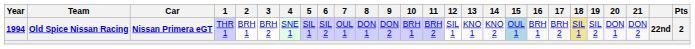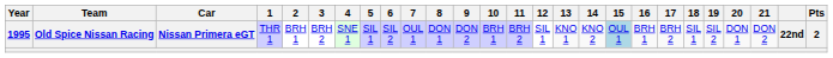 <table class="wikitable" style="text-align:center; font-size:85%">
 <tr>
 <th>Year</th>
 <th>Team</th>
 <th>Car</th>
 <th>1</th>
 <th>2</th>
 <th>3</th>
 <th>4</th>
 <th>5</th>
 <th>6</th>
 <th>7</th>
 <th>8</th>
 <th>9</th>
 <th>10</th>
 <th>11</th>
 <th>12</th>
 <th>13</th>
 <th>14</th>
 <th>15</th>
 <th>16</th>
 <th>17</th>
 <th>18</th>
 <th>19</th>
 <th>20</th>
 <th>21</th>
 <th></th>
 <th>Pts</th>
 </tr>
 <tr>
-<th><a href='#'>1994</a></th>
+<th><a href='#'>1995</a></th>
 <th nowrap><a href='#'>Old Spice Nissan Racing</a></th>
 <th nowrap><a href='#'>Nissan Primera eGT</a></th>
 <td style="background:#CFCFFF;"><a href='#'>THR<br>1</a><br></td>
 <td style="background:#FFFFFF;"><a href='#'>BRH<br>1</a><br></td>
 <td style="background:#FFFFFF;"><a href='#'>BRH<br>2</a><br></td>
 <td style="background:#DFFFDF;"><a href='#'>SNE<br>1</a><br></td>
 <td style="background:#CFCFFF;"><a href='#'>SIL<br>1</a><br></td>
 <td style="background:#CFCFFF;"><a href='#'>SIL<br>2</a><br></td>
 <td style="background:#CFCFFF;"><a href='#'>OUL<br>1</a><br></td>
 <td style="background:#CFCFFF;"><a href='#'>DON<br>1</a><br></td>
 <td style="background:#CFCFFF;"><a href='#'>DON<br>2</a><br></td>
 <td style="background:#CFCFFF;"><a href='#'>BRH<br>1</a><br></td>
 <td style="background:#CFCFFF;"><a href='#'>BRH<br>2</a><br></td>
 <td style="background:#FFFFFF;"><a href='#'>SIL<br>1</a><br></td>
 <td><a href='#'>KNO<br>1</a></td>
 <td><a href='#'>KNO<br>2</a></td>
 <td style="background: lightblue;"><a href='#'>OUL<br>1</a></td>
 <td><a href='#'>BRH<br>1</a></td>
 <td><a href='#'>BRH<br>2</a></td>
-<td style="background: khaki;"><a href='#'>SIL<br>1</a></td>
+<td><a href='#'>SIL<br>1</a></td>
 <td><a href='#'>SIL<br>2</a></td>
 <td><a href='#'>DON<br>1</a></td>
 <td><a href='#'>DON<br>2</a></td>
 <th>22nd</th>
 <th>2</th>
 </tr>
 <tr>
 <th colspan="26"></th>
 </tr>
 </table>
